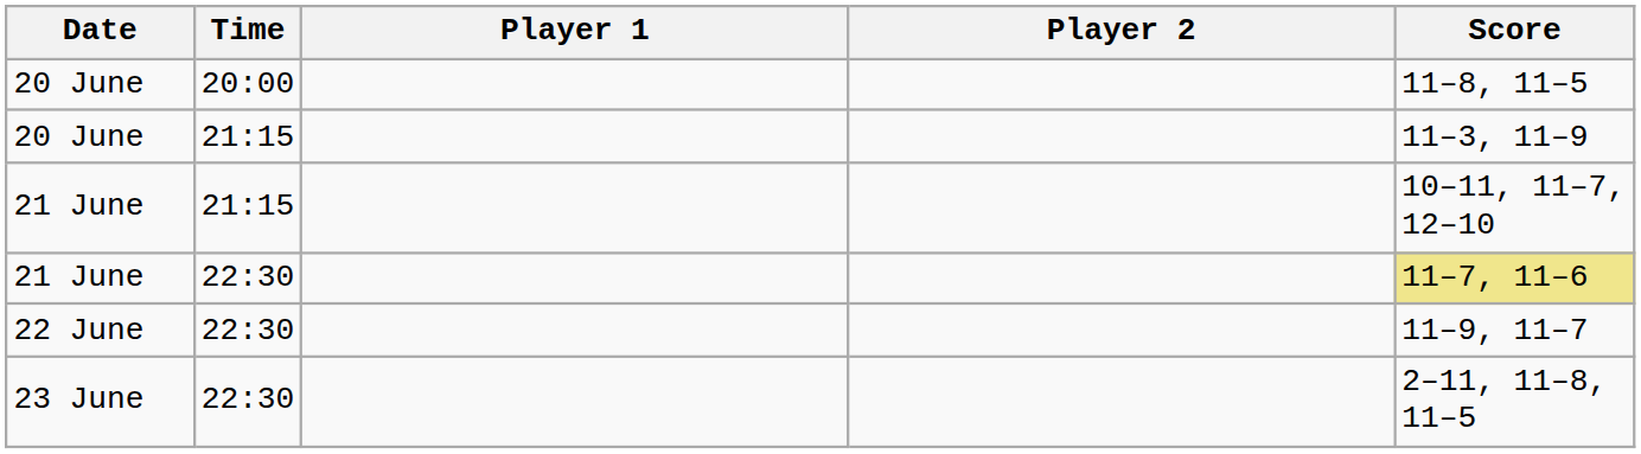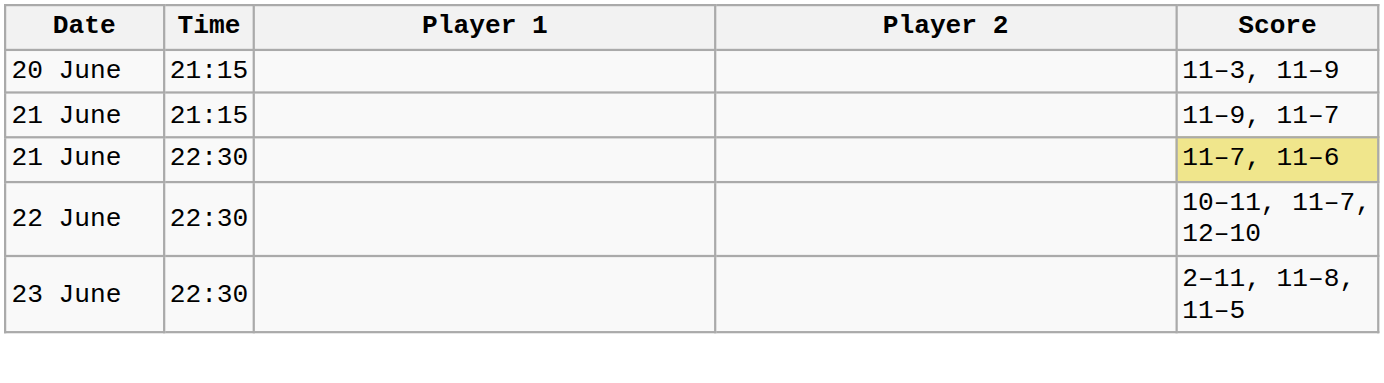 <table class="sortable wikitable" style="font-size:90%">
 <tr>
 <th width="65">Date</th>
 <th width="30">Time</th>
 <th width="200">Player 1</th>
 <th width="200">Player 2</th>
 <th width="85">Score</th>
-</tr>
-<tr>
-<td>20 June</td>
-<td>20:00</td>
-<td><strong></strong></td>
-<td></td>
-<td>11–8, 11–5</td>
 </tr>
 <tr>
 <td>20 June</td>
 <td>21:15</td>
 <td><strong></strong></td>
 <td></td>
 <td>11–3, 11–9</td>
 </tr>
 <tr>
 <td>21 June</td>
 <td>21:15</td>
 <td></td>
 <td><strong></strong></td>
-<td>10–11, 11–7, 12–10</td>
+<td>11–9, 11–7</td>
 </tr>
 <tr>
 <td>21 June</td>
 <td>22:30</td>
 <td><strong></strong></td>
 <td></td>
 <td style="background: khaki;">11–7, 11–6</td>
 </tr>
 <tr>
 <td>22 June</td>
 <td>22:30</td>
 <td><strong></strong></td>
 <td></td>
-<td>11–9, 11–7</td>
+<td>10–11, 11–7, 12–10</td>
 </tr>
 <tr>
 <td>23 June</td>
 <td>22:30</td>
 <td></td>
 <td><strong></strong></td>
 <td>2–11, 11–8, 11–5</td>
 </tr>
 </table>
